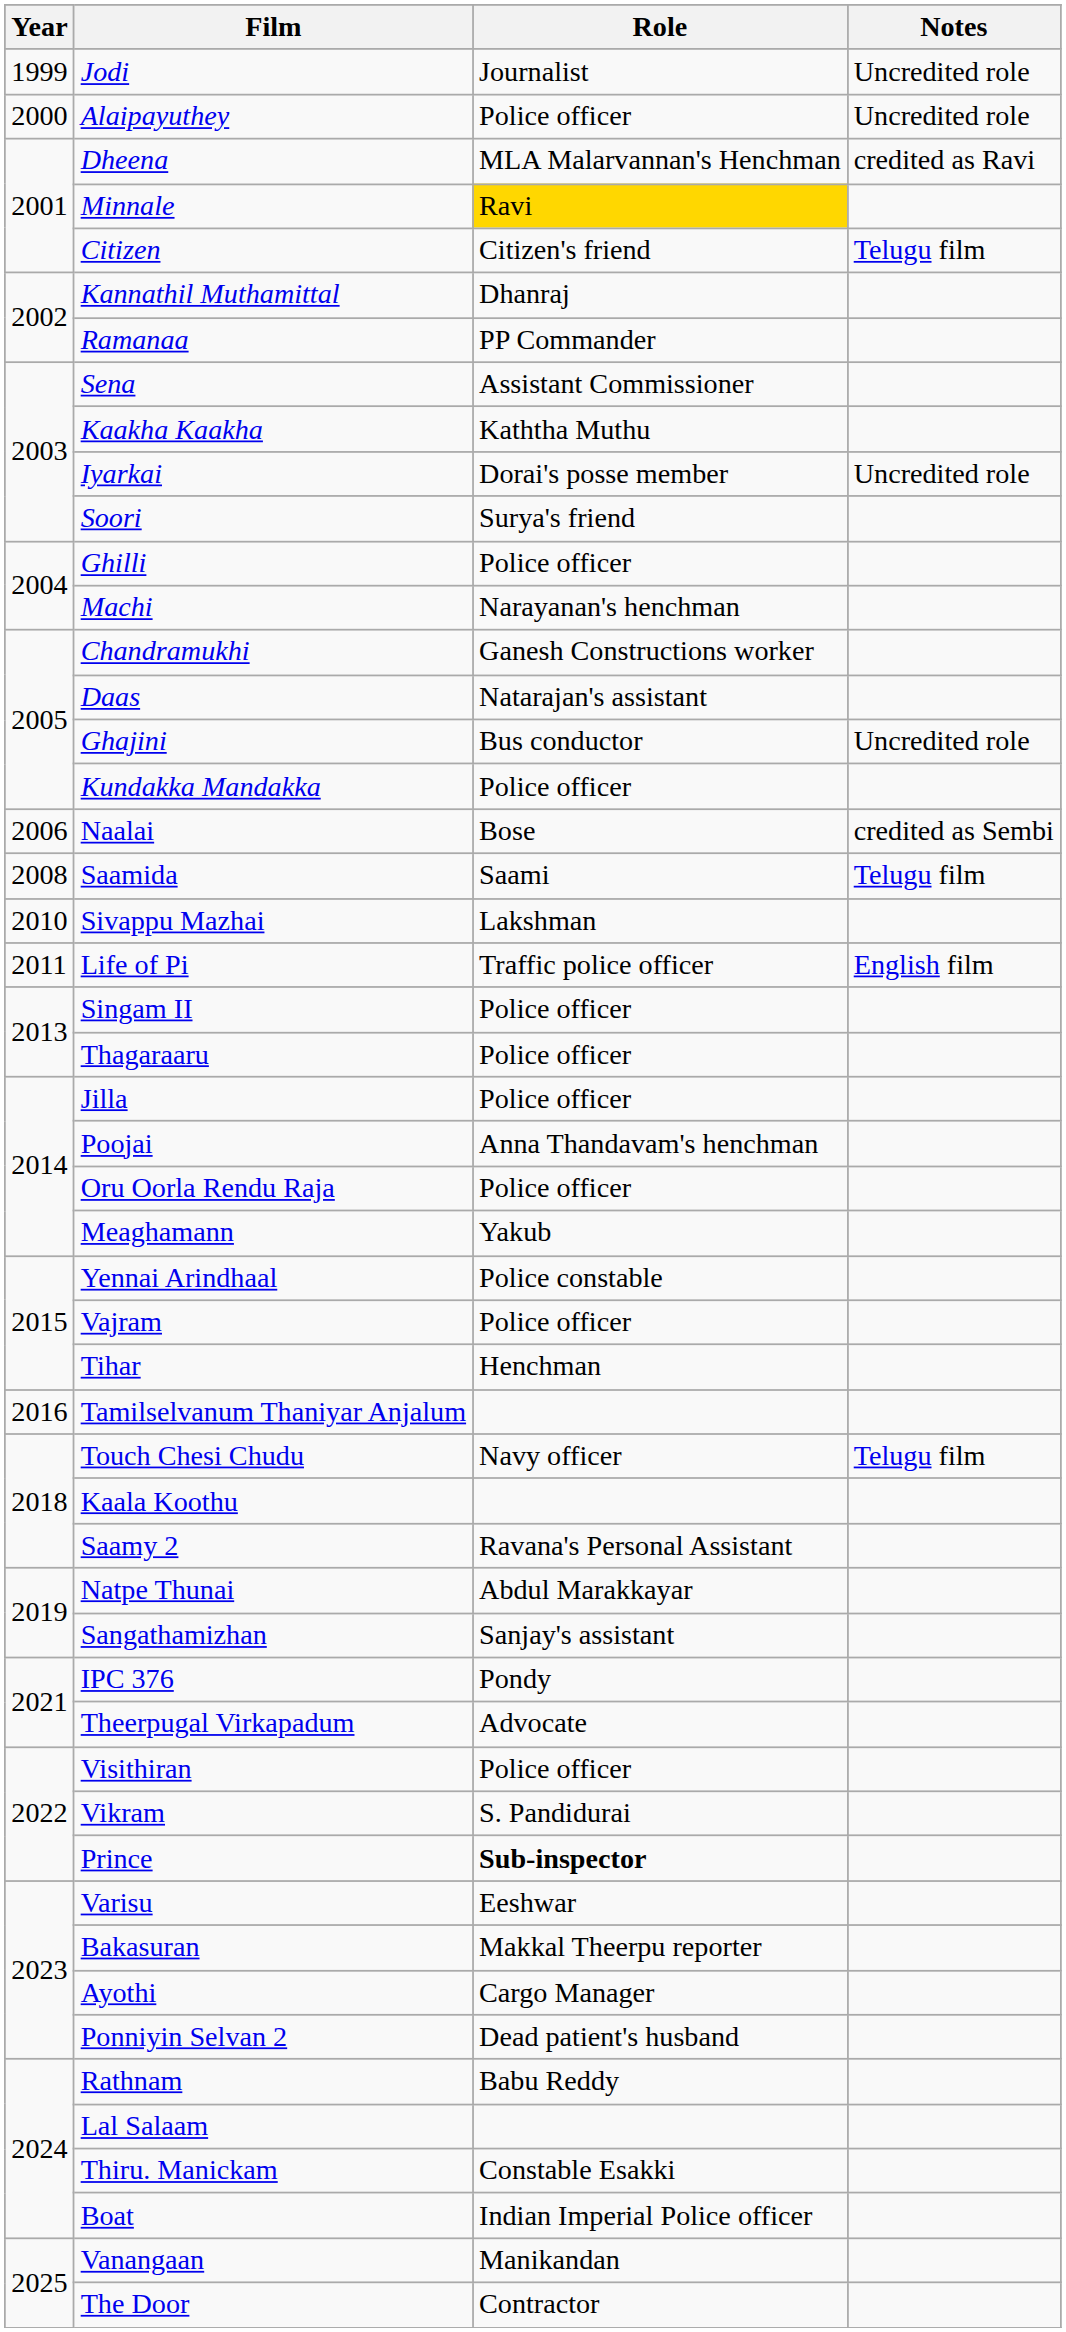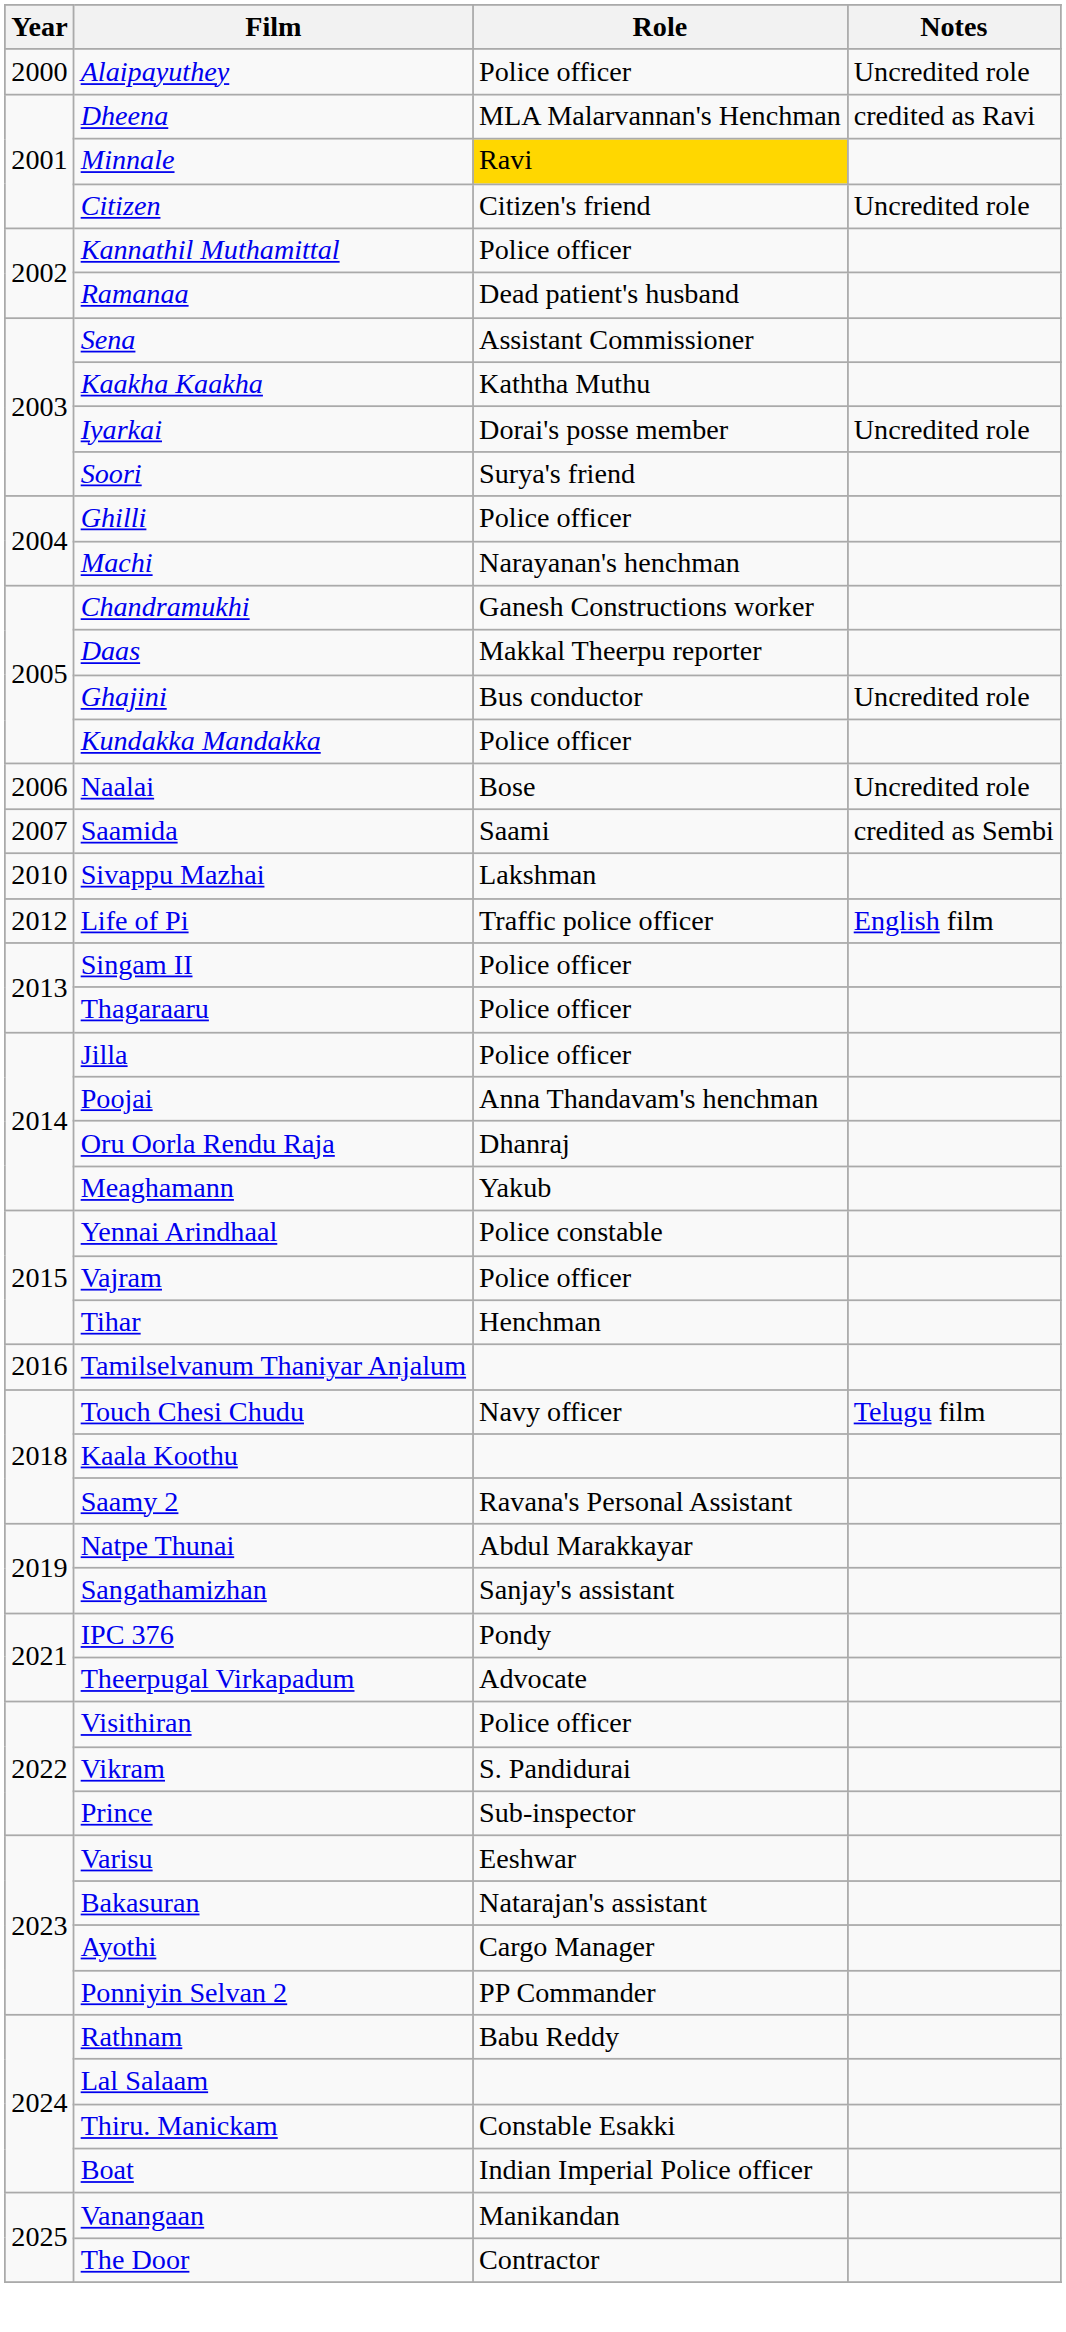 <table class="wikitable">
 <tr style="background:#ccc; text-align:center;">
 <th>Year</th>
 <th>Film</th>
 <th>Role</th>
 <th>Notes</th>
-</tr>
-<tr>
-<td>1999</td>
-<td><em><a href='#'>Jodi</a></em></td>
-<td>Journalist</td>
-<td>Uncredited role</td>
 </tr>
 <tr>
 <td>2000</td>
 <td><em><a href='#'>Alaipayuthey</a></em></td>
 <td>Police officer</td>
 <td>Uncredited role</td>
 </tr>
 <tr>
 <td rowspan="3">2001</td>
 <td><em><a href='#'>Dheena</a></em></td>
 <td>MLA Malarvannan's Henchman</td>
 <td>credited as Ravi</td>
 </tr>
 <tr>
 <td><em><a href='#'>Minnale</a></em></td>
 <td style="background: gold;">Ravi</td>
 <td></td>
 </tr>
 <tr>
 <td><em><a href='#'>Citizen</a></em></td>
 <td>Citizen's friend</td>
-<td><a href='#'>Telugu</a> film</td>
+<td>Uncredited role</td>
 </tr>
 <tr>
 <td rowspan="2">2002</td>
 <td><em><a href='#'>Kannathil Muthamittal</a></em></td>
-<td>Dhanraj</td>
+<td>Police officer</td>
 <td></td>
 </tr>
 <tr>
 <td><em><a href='#'>Ramanaa</a></em></td>
-<td>PP Commander</td>
+<td>Dead patient's husband</td>
 <td></td>
 </tr>
 <tr>
 <td rowspan="4">2003</td>
 <td><em><a href='#'>Sena</a></em></td>
 <td>Assistant Commissioner</td>
 <td></td>
 </tr>
 <tr>
 <td><em><a href='#'>Kaakha Kaakha</a></em></td>
 <td>Kaththa Muthu</td>
 <td></td>
 </tr>
 <tr>
 <td><em><a href='#'>Iyarkai</a></em></td>
 <td>Dorai's posse member</td>
 <td>Uncredited role</td>
 </tr>
 <tr>
 <td><em><a href='#'>Soori</a></em></td>
 <td>Surya's friend</td>
 <td></td>
 </tr>
 <tr>
 <td rowspan="2">2004</td>
 <td><em><a href='#'>Ghilli</a></em></td>
 <td>Police officer</td>
 <td></td>
 </tr>
 <tr>
 <td><em><a href='#'>Machi</a></em></td>
 <td>Narayanan's henchman</td>
 <td></td>
 </tr>
 <tr>
 <td rowspan="4">2005</td>
 <td><em><a href='#'>Chandramukhi</a></em></td>
 <td>Ganesh Constructions worker</td>
 <td></td>
 </tr>
 <tr>
 <td><em><a href='#'>Daas</a></em></td>
-<td>Natarajan's assistant</td>
+<td>Makkal Theerpu reporter</td>
 <td></td>
 </tr>
 <tr>
 <td><em><a href='#'>Ghajini</a></em></td>
 <td>Bus conductor</td>
 <td>Uncredited role</td>
 </tr>
 <tr>
 <td><em><a href='#'>Kundakka Mandakka</a></td>
 <td>Police officer</td>
 <td></td>
 </tr>
 <tr>
 <td>2006</td>
 <td></em><a href='#'>Naalai</a><em></td>
 <td>Bose</td>
-<td>credited as Sembi</td>
+<td>Uncredited role</td>
 </tr>
 <tr>
-<td>2008</td>
+<td>2007</td>
 <td></em><a href='#'>Saamida</a><em></td>
 <td>Saami</td>
-<td><a href='#'>Telugu</a> film</td>
+<td>credited as Sembi</td>
 </tr>
 <tr>
 <td>2010</td>
 <td></em><a href='#'>Sivappu Mazhai</a><em></td>
 <td>Lakshman</td>
 <td></td>
 </tr>
 <tr>
-<td>2011</td>
+<td>2012</td>
 <td></em><a href='#'>Life of Pi</a><em></td>
 <td>Traffic police officer</td>
 <td><a href='#'>English</a> film</td>
 </tr>
 <tr>
 <td rowspan="2">2013</td>
 <td></em><a href='#'>Singam II</a><em></td>
 <td>Police officer</td>
 <td></td>
 </tr>
 <tr>
 <td></em><a href='#'>Thagaraaru</a><em></td>
 <td>Police officer</td>
 <td></td>
 </tr>
 <tr>
 <td rowspan="4">2014</td>
 <td></em><a href='#'>Jilla</a><em></td>
 <td>Police officer</td>
 <td></td>
 </tr>
 <tr>
 <td></em><a href='#'>Poojai</a><em></td>
 <td>Anna Thandavam's henchman</td>
 <td></td>
 </tr>
 <tr>
 <td></em><a href='#'>Oru Oorla Rendu Raja</a><em></td>
-<td>Police officer</td>
+<td>Dhanraj</td>
 <td></td>
 </tr>
 <tr>
 <td></em><a href='#'>Meaghamann</a><em></td>
 <td>Yakub</td>
 <td></td>
 </tr>
 <tr>
 <td rowspan="3">2015</td>
 <td></em><a href='#'>Yennai Arindhaal</a><em></td>
 <td>Police constable</td>
 <td></td>
 </tr>
 <tr>
 <td></em><a href='#'>Vajram</a><em></td>
 <td>Police officer</td>
 <td></td>
 </tr>
 <tr>
 <td></em><a href='#'>Tihar</a><em></td>
 <td>Henchman</td>
 <td></td>
 </tr>
 <tr>
 <td>2016</td>
 <td></em><a href='#'>Tamilselvanum Thaniyar Anjalum</a><em></td>
 <td></td>
 <td></td>
 </tr>
 <tr>
 <td rowspan="3">2018</td>
 <td></em><a href='#'>Touch Chesi Chudu</a><em></td>
 <td>Navy officer</td>
 <td><a href='#'>Telugu</a> film</td>
 </tr>
 <tr>
 <td></em><a href='#'>Kaala Koothu</a><em></td>
 <td></td>
 <td></td>
 </tr>
 <tr>
 <td></em><a href='#'>Saamy 2</a><em></td>
 <td>Ravana's Personal Assistant</td>
 <td></td>
 </tr>
 <tr>
 <td rowspan="2">2019</td>
 <td></em><a href='#'>Natpe Thunai</a><em></td>
 <td>Abdul Marakkayar</td>
 <td></td>
 </tr>
 <tr>
 <td></em><a href='#'>Sangathamizhan</a><em></td>
 <td>Sanjay's assistant</td>
 <td></td>
 </tr>
 <tr>
 <td rowspan="2">2021</td>
 <td></em><a href='#'>IPC 376</a><em></td>
 <td>Pondy</td>
 <td></td>
 </tr>
 <tr>
 <td></em><a href='#'>Theerpugal Virkapadum</a><em></td>
 <td>Advocate</td>
 <td></td>
 </tr>
 <tr>
 <td rowspan="3">2022</td>
 <td></em><a href='#'>Visithiran</a><em></td>
 <td>Police officer</td>
 <td></td>
 </tr>
 <tr>
 <td></em><a href='#'>Vikram</a><em></td>
 <td>S. Pandidurai</td>
 <td></td>
 </tr>
 <tr>
 <td></em><a href='#'>Prince</a><em></td>
-<td><strong>Sub-inspector</strong></td>
+<td>Sub-inspector</td>
 <td></td>
 </tr>
 <tr>
 <td rowspan="4">2023</td>
 <td></em><a href='#'>Varisu</a><em></td>
 <td>Eeshwar</td>
 <td></td>
 </tr>
 <tr>
 <td></em><a href='#'>Bakasuran</a><em></td>
-<td>Makkal Theerpu reporter</td>
+<td>Natarajan's assistant</td>
 <td></td>
 </tr>
 <tr>
 <td></em><a href='#'>Ayothi</a><em></td>
 <td>Cargo Manager</td>
 <td></td>
 </tr>
 <tr>
 <td></em><a href='#'>Ponniyin Selvan 2</a><em></td>
-<td>Dead patient's husband</td>
+<td>PP Commander</td>
 <td></td>
 </tr>
 <tr>
 <td rowspan="4">2024</td>
 <td></em><a href='#'>Rathnam</a><em></td>
 <td>Babu Reddy</td>
 <td></td>
 </tr>
 <tr>
 <td></em><a href='#'>Lal Salaam</a><em></td>
 <td></td>
 <td></td>
 </tr>
 <tr>
 <td></em><a href='#'>Thiru. Manickam</a><em></td>
 <td>Constable Esakki</td>
 <td></td>
 </tr>
 <tr>
 <td></em><a href='#'>Boat</a><em></td>
 <td>Indian Imperial Police officer</td>
 <td></td>
 </tr>
 <tr>
 <td rowspan="2">2025</td>
 <td></em><a href='#'>Vanangaan</a><em></td>
 <td>Manikandan</td>
 <td></td>
 </tr>
 <tr>
 <td></em><a href='#'>The Door</a><em></td>
 <td>Contractor</td>
 <td></td>
 </tr>
 <tr>
 </tr>
 </table>
